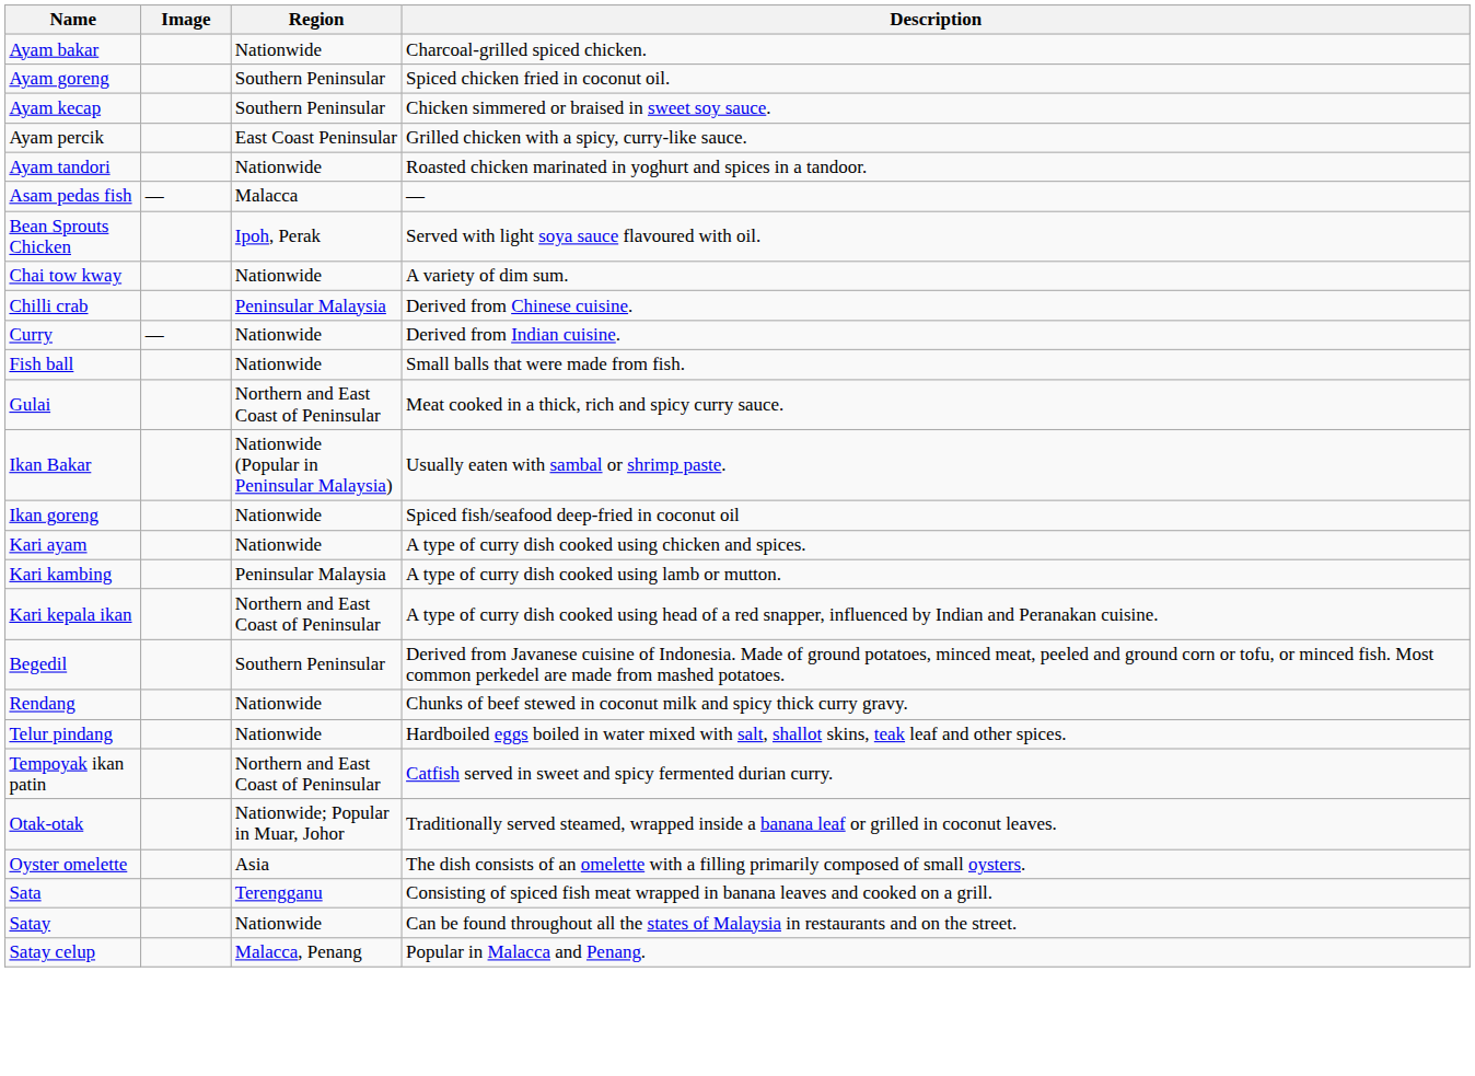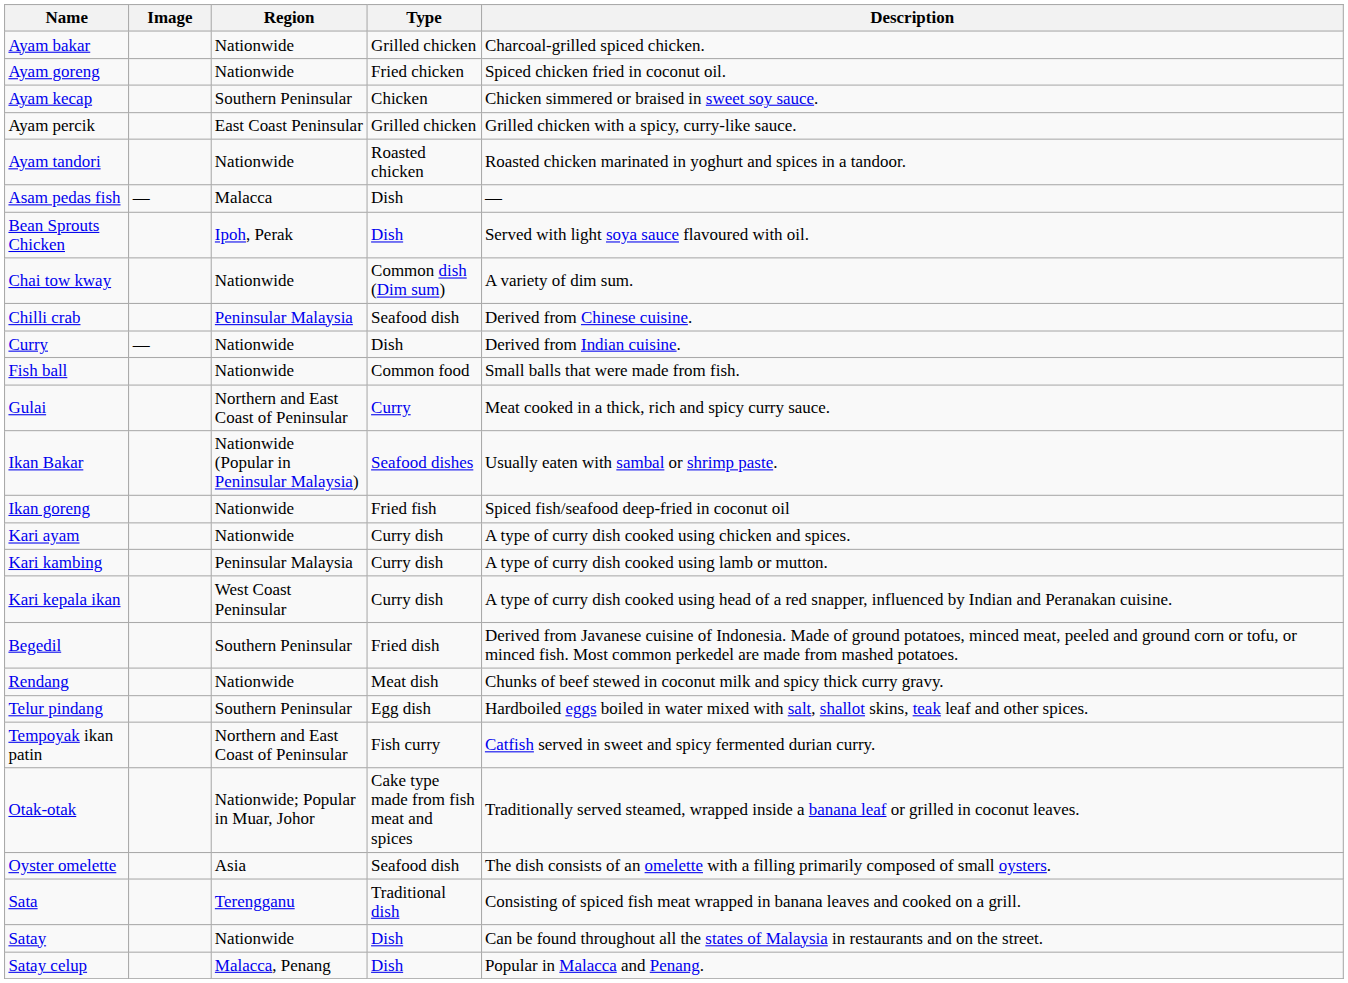 <table class="wikitable sortable" width="100%">
 <tr>
 <th width="110px">Name</th>
 <th width="70px">Image</th>
 <th width="140px">Region</th>
+<th width="100px">Type</th>
 <th>Description</th>
 </tr>
 <tr>
 <td><a href='#'>Ayam bakar</a></td>
 <td></td>
 <td>Nationwide</td>
+<td>Grilled chicken</td>
 <td>Charcoal-grilled spiced chicken.</td>
 </tr>
 <tr>
 <td><a href='#'>Ayam goreng</a></td>
 <td></td>
-<td>Southern Peninsular</td>
+<td>Nationwide</td>
+<td>Fried chicken</td>
 <td>Spiced chicken fried in coconut oil.</td>
 </tr>
 <tr>
 <td><a href='#'>Ayam kecap</a></td>
 <td></td>
 <td>Southern Peninsular</td>
+<td>Chicken</td>
 <td>Chicken simmered or braised in <a href='#'>sweet soy sauce</a>.</td>
 </tr>
 <tr>
 <td>Ayam percik</td>
 <td></td>
 <td>East Coast Peninsular</td>
+<td>Grilled chicken</td>
 <td>Grilled chicken with a spicy, curry-like sauce.</td>
 </tr>
 <tr>
 <td><a href='#'>Ayam tandori</a></td>
 <td></td>
 <td>Nationwide</td>
+<td>Roasted chicken</td>
 <td>Roasted chicken marinated in yoghurt and spices in a tandoor.</td>
 </tr>
 <tr>
 <td><a href='#'>Asam pedas fish</a></td>
 <td>—</td>
 <td>Malacca</td>
+<td>Dish</td>
 <td>—</td>
 </tr>
 <tr>
 <td><a href='#'>Bean Sprouts Chicken</a></td>
 <td></td>
 <td><a href='#'>Ipoh</a>, Perak</td>
+<td><a href='#'>Dish</a></td>
 <td>Served with light <a href='#'>soya sauce</a> flavoured with oil.</td>
 </tr>
 <tr>
 <td><a href='#'>Chai tow kway</a></td>
 <td></td>
 <td>Nationwide</td>
+<td>Common <a href='#'>dish</a> <br> (<a href='#'>Dim sum</a>)</td>
 <td>A variety of dim sum.</td>
 </tr>
 <tr>
 <td><a href='#'>Chilli crab</a></td>
 <td></td>
 <td><a href='#'>Peninsular Malaysia</a> <br></td>
+<td>Seafood dish</td>
 <td>Derived from <a href='#'>Chinese cuisine</a>.</td>
 </tr>
 <tr>
 <td><a href='#'>Curry</a></td>
 <td>—</td>
 <td>Nationwide</td>
+<td>Dish</td>
 <td>Derived from <a href='#'>Indian cuisine</a>.</td>
 </tr>
 <tr>
 <td><a href='#'>Fish ball</a></td>
 <td></td>
 <td>Nationwide</td>
+<td>Common food</td>
 <td>Small balls that were made from fish.</td>
 </tr>
 <tr>
 <td><a href='#'>Gulai</a></td>
 <td></td>
 <td>Northern and East Coast of Peninsular</td>
+<td><a href='#'>Curry</a></td>
 <td>Meat cooked in a thick, rich and spicy curry sauce.</td>
 </tr>
 <tr>
 <td><a href='#'>Ikan Bakar</a></td>
 <td></td>
 <td>Nationwide <br> (Popular in <a href='#'>Peninsular Malaysia</a>)</td>
+<td><a href='#'>Seafood dishes</a></td>
 <td>Usually eaten with <a href='#'>sambal</a> or <a href='#'>shrimp paste</a>.</td>
 </tr>
 <tr>
 <td><a href='#'>Ikan goreng</a></td>
 <td></td>
 <td>Nationwide</td>
+<td>Fried fish</td>
 <td>Spiced fish/seafood deep-fried in coconut oil</td>
 </tr>
 <tr>
 <td><a href='#'>Kari ayam</a></td>
 <td></td>
 <td>Nationwide</td>
+<td>Curry dish</td>
 <td>A type of curry dish cooked using chicken and spices.</td>
 </tr>
 <tr>
 <td><a href='#'>Kari kambing</a></td>
 <td></td>
 <td>Peninsular Malaysia</td>
+<td>Curry dish</td>
 <td>A type of curry dish cooked using lamb or mutton.</td>
 </tr>
 <tr>
 <td><a href='#'>Kari kepala ikan</a></td>
 <td></td>
-<td>Northern and East Coast of Peninsular</td>
+<td>West Coast Peninsular</td>
+<td>Curry dish</td>
 <td>A type of curry dish cooked using head of a red snapper, influenced by Indian and Peranakan cuisine.</td>
 </tr>
 <tr>
 <td><a href='#'>Begedil</a></td>
 <td></td>
 <td>Southern Peninsular</td>
+<td>Fried dish</td>
 <td>Derived from Javanese cuisine of Indonesia. Made of ground potatoes, minced meat, peeled and ground corn or tofu, or minced fish. Most common perkedel are made from mashed potatoes.</td>
 </tr>
 <tr>
 <td><a href='#'>Rendang</a></td>
 <td></td>
 <td>Nationwide</td>
+<td>Meat dish</td>
 <td>Chunks of beef stewed in coconut milk and spicy thick curry gravy.</td>
 </tr>
 <tr>
 <td><a href='#'>Telur pindang</a></td>
 <td></td>
-<td>Nationwide</td>
+<td>Southern Peninsular</td>
+<td>Egg dish</td>
 <td>Hardboiled <a href='#'>eggs</a> boiled in water mixed with <a href='#'>salt</a>, <a href='#'>shallot</a> skins, <a href='#'>teak</a> leaf and other spices.</td>
 </tr>
 <tr>
 <td><a href='#'>Tempoyak</a> ikan patin</td>
 <td></td>
 <td>Northern and East Coast of Peninsular</td>
+<td>Fish curry</td>
 <td><a href='#'>Catfish</a> served in sweet and spicy fermented durian curry.</td>
 </tr>
 <tr>
 <td><a href='#'>Otak-otak</a></td>
 <td></td>
 <td>Nationwide; Popular in Muar, Johor</td>
+<td>Cake type made from fish meat and spices</td>
 <td>Traditionally served steamed, wrapped inside a <a href='#'>banana leaf</a> or grilled in coconut leaves.</td>
 </tr>
 <tr>
 <td><a href='#'>Oyster omelette</a></td>
 <td></td>
 <td>Asia<br></td>
+<td>Seafood dish</td>
 <td>The dish consists of an <a href='#'>omelette</a> with a filling primarily composed of small <a href='#'>oysters</a>.</td>
 </tr>
 <tr>
 <td><a href='#'>Sata</a></td>
 <td></td>
 <td><a href='#'>Terengganu</a></td>
+<td>Traditional <a href='#'>dish</a></td>
 <td>Consisting of spiced fish meat wrapped in banana leaves and cooked on a grill.</td>
 </tr>
 <tr>
 <td><a href='#'>Satay</a></td>
 <td></td>
 <td>Nationwide</td>
+<td><a href='#'>Dish</a></td>
 <td>Can be found throughout all the <a href='#'>states of Malaysia</a> in restaurants and on the street.</td>
 </tr>
 <tr>
 <td><a href='#'>Satay celup</a></td>
 <td></td>
 <td><a href='#'>Malacca</a>, Penang</td>
+<td><a href='#'>Dish</a></td>
 <td>Popular in <a href='#'>Malacca</a> and <a href='#'>Penang</a>.</td>
 </tr>
 </table>
